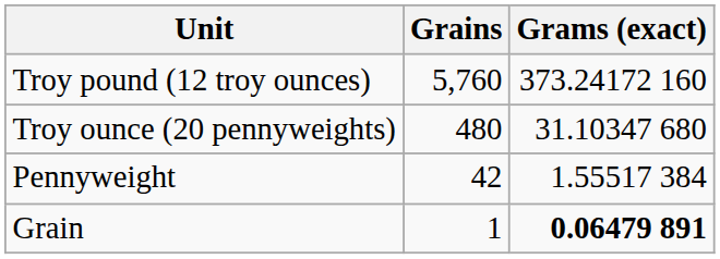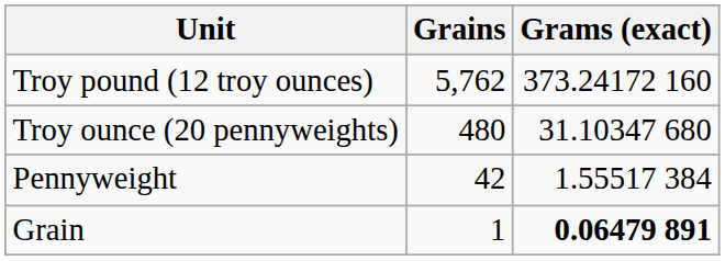 <table class="wikitable">
 <tr>
 <th>Unit</th>
 <th>Grains</th>
 <th>Grams (exact)</th>
 </tr>
 <tr>
 <td>Troy pound (12 troy ounces)</td>
-<td style="text-align:right;">5,760</td>
+<td style="text-align:right;">5,762</td>
 <td style="text-align:right;">373.24172 16<span>0</span></td>
 </tr>
 <tr>
 <td>Troy ounce (20 pennyweights)</td>
 <td style="text-align:right;">480</td>
 <td style="text-align:right;">31.10347 68<span>0</span></td>
 </tr>
 <tr>
 <td>Pennyweight</td>
 <td style="text-align:right;">42</td>
 <td style="text-align:right;">1.55517 384</td>
 </tr>
 <tr>
 <td>Grain</td>
 <td style="text-align:right;">1</td>
 <td style="text-align:right;"><strong>0.06479 891</strong></td>
 </tr>
 </table>
